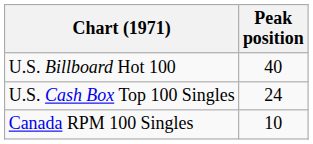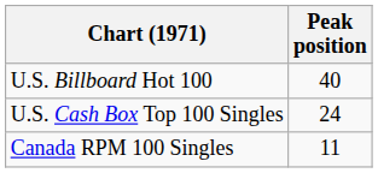 <table class="wikitable sortable">
 <tr>
 <th>Chart (1971)</th>
 <th>Peak<br>position</th>
 </tr>
 <tr>
 <td align="left">U.S. <em>Billboard</em> Hot 100</td>
 <td align="center">40</td>
 </tr>
 <tr>
 <td align="left">U.S. <em><a href='#'>Cash Box</a></em> Top 100 Singles</td>
 <td align="center">24</td>
 </tr>
 <tr>
 <td align="left"><a href='#'>Canada</a> RPM 100 Singles</td>
-<td align="center">10</td>
+<td align="center">11</td>
 </tr>
 </table>
